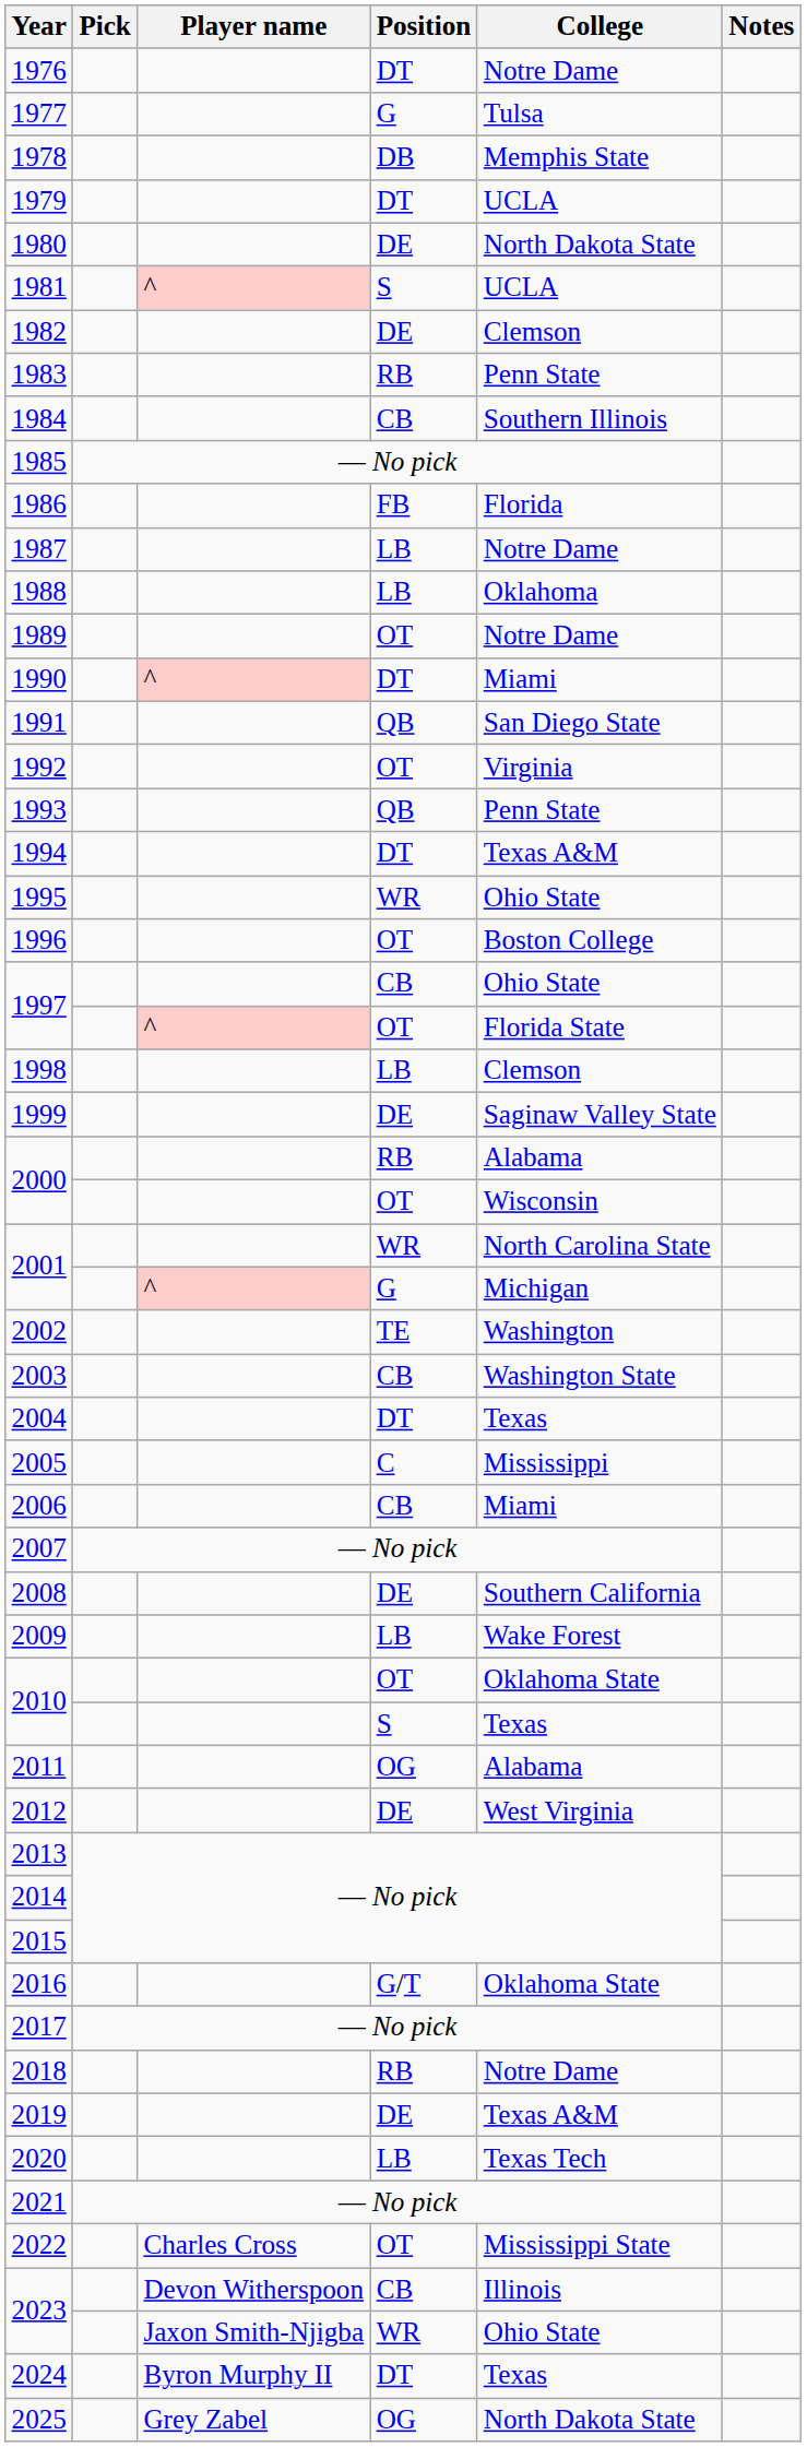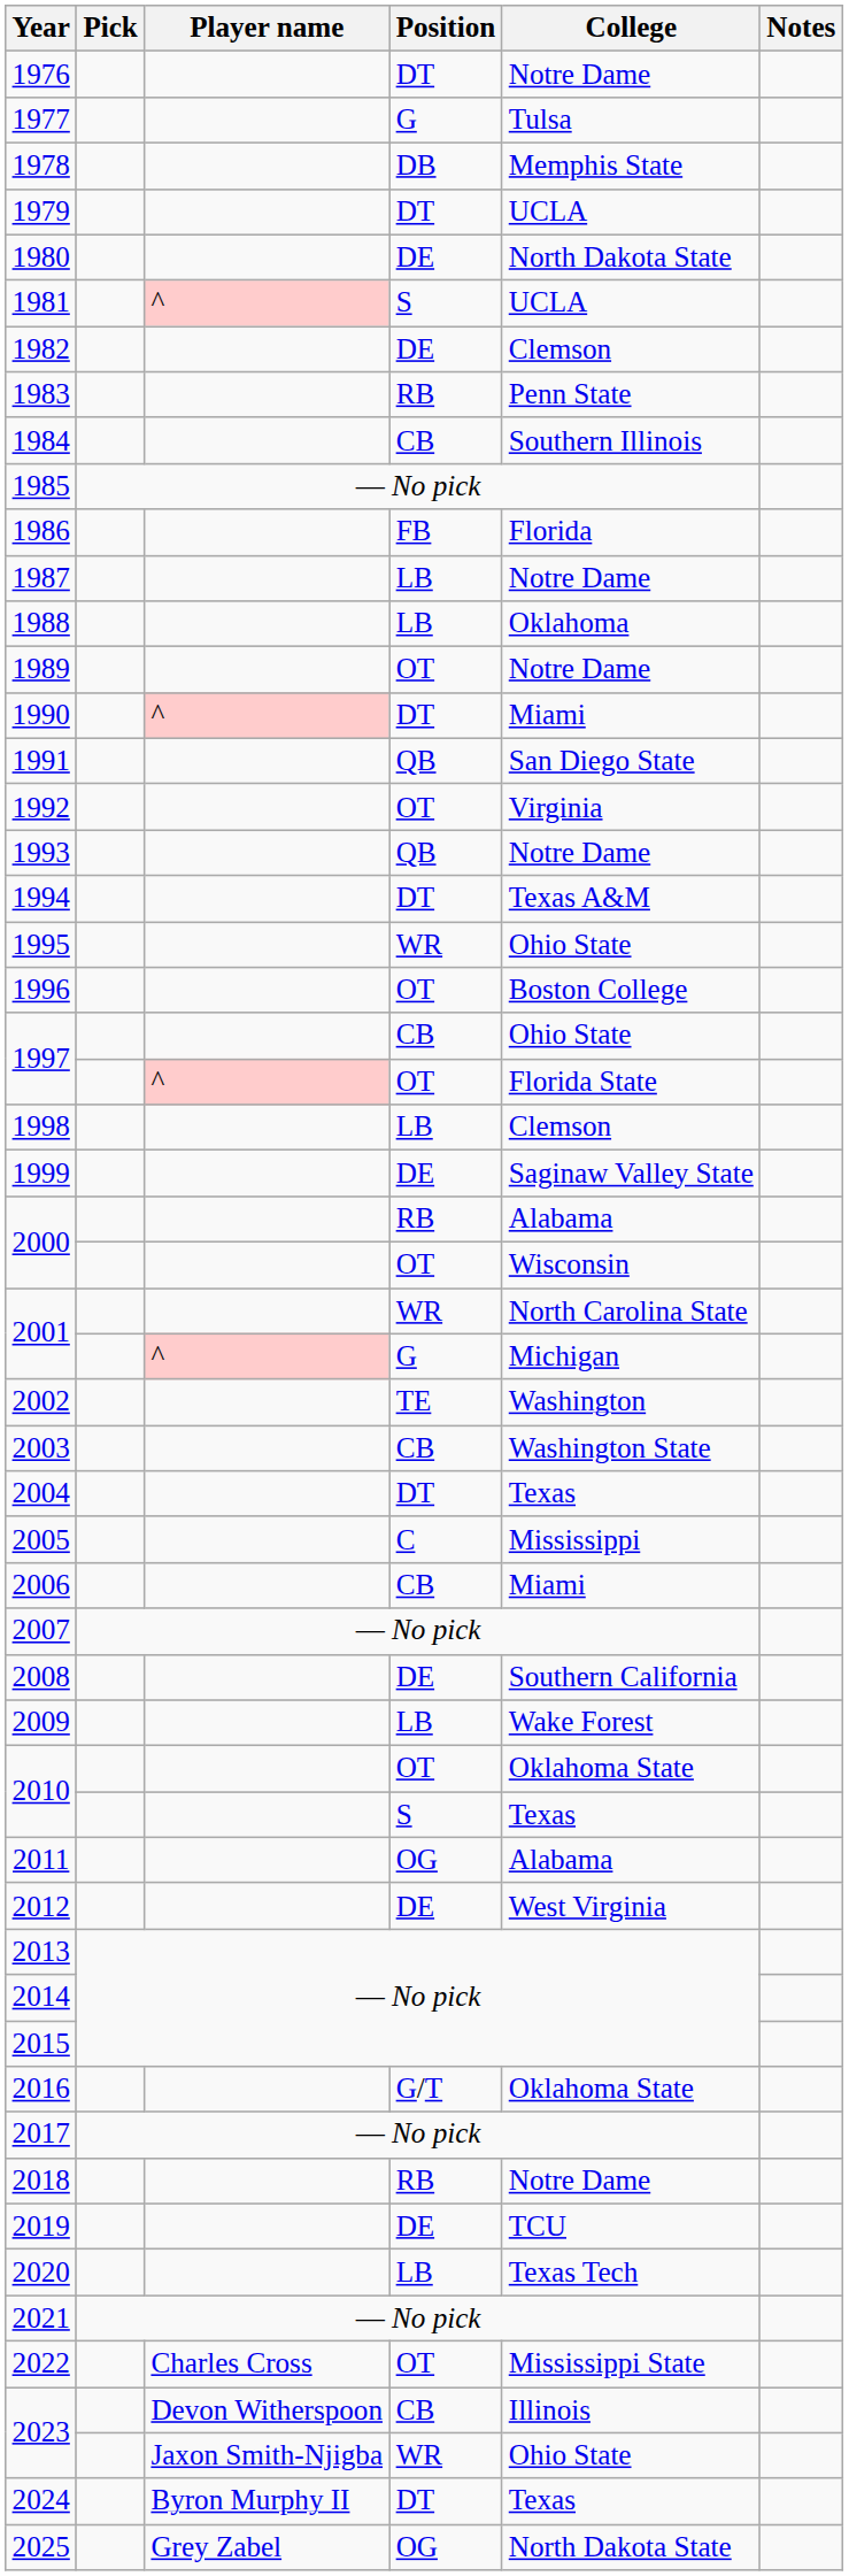 <table class="wikitable sortable">
 <tr>
 <th scope="col">Year</th>
 <th scope="col">Pick</th>
 <th scope="col">Player name</th>
 <th scope="col">Position</th>
 <th scope="col">College</th>
 <th scope="col" class="unsortable">Notes</th>
 </tr>
 <tr>
 <td align="center"><a href='#'>1976</a></td>
 <td align="center"></td>
 <td></td>
 <td><a href='#'>DT</a></td>
 <td><a href='#'>Notre Dame</a></td>
 <td align="center"></td>
 </tr>
 <tr>
 <td align="center"><a href='#'>1977</a></td>
 <td align="center"></td>
 <td></td>
 <td><a href='#'>G</a></td>
 <td><a href='#'>Tulsa</a></td>
 <td align="center"></td>
 </tr>
 <tr>
 <td align="center"><a href='#'>1978</a></td>
 <td align="center"></td>
 <td></td>
 <td><a href='#'>DB</a></td>
 <td><a href='#'>Memphis State</a></td>
 <td align="center"></td>
 </tr>
 <tr>
 <td align="center"><a href='#'>1979</a></td>
 <td align="center"></td>
 <td></td>
 <td><a href='#'>DT</a></td>
 <td><a href='#'>UCLA</a></td>
 <td align="center"></td>
 </tr>
 <tr>
 <td align="center"><a href='#'>1980</a></td>
 <td align="center"></td>
 <td></td>
 <td><a href='#'>DE</a></td>
 <td><a href='#'>North Dakota State</a></td>
 <td align="center"></td>
 </tr>
 <tr>
 <td align="center"><a href='#'>1981</a></td>
 <td align="center"></td>
 <td style="background-color: #FFCCCC;">^</td>
 <td><a href='#'>S</a></td>
 <td><a href='#'>UCLA</a></td>
 <td align="center"></td>
 </tr>
 <tr>
 <td align="center"><a href='#'>1982</a></td>
 <td align="center"></td>
 <td></td>
 <td><a href='#'>DE</a></td>
 <td><a href='#'>Clemson</a></td>
 <td align="center"></td>
 </tr>
 <tr>
 <td align="center"><a href='#'>1983</a></td>
 <td align="center"></td>
 <td></td>
 <td><a href='#'>RB</a></td>
 <td><a href='#'>Penn State</a></td>
 <td align="center"></td>
 </tr>
 <tr>
 <td align="center"><a href='#'>1984</a></td>
 <td align="center"></td>
 <td></td>
 <td><a href='#'>CB</a></td>
 <td><a href='#'>Southern Illinois</a></td>
 <td align="center"></td>
 </tr>
 <tr>
 <td align="center"><a href='#'>1985</a></td>
 <td align="center" colspan=4><span>—</span> <em>No pick</em></td>
 <td align="center"></td>
 </tr>
 <tr>
 <td align="center"><a href='#'>1986</a></td>
 <td align="center"></td>
 <td></td>
 <td><a href='#'>FB</a></td>
 <td><a href='#'>Florida</a></td>
 <td align="center"></td>
 </tr>
 <tr>
 <td align="center"><a href='#'>1987</a></td>
 <td align="center"></td>
 <td></td>
 <td><a href='#'>LB</a></td>
 <td><a href='#'>Notre Dame</a></td>
 <td align="center"></td>
 </tr>
 <tr>
 <td align="center"><a href='#'>1988</a></td>
 <td align="center"></td>
 <td></td>
 <td><a href='#'>LB</a></td>
 <td><a href='#'>Oklahoma</a></td>
 <td align="center"></td>
 </tr>
 <tr>
 <td align="center"><a href='#'>1989</a></td>
 <td align="center"></td>
 <td></td>
 <td><a href='#'>OT</a></td>
 <td><a href='#'>Notre Dame</a></td>
 <td align="center"></td>
 </tr>
 <tr>
 <td align="center"><a href='#'>1990</a></td>
 <td align="center"></td>
 <td style="background-color: #FFCCCC;">^</td>
 <td><a href='#'>DT</a></td>
 <td><a href='#'>Miami</a></td>
 <td align="center"></td>
 </tr>
 <tr>
 <td align="center"><a href='#'>1991</a></td>
 <td align="center"></td>
 <td></td>
 <td><a href='#'>QB</a></td>
 <td><a href='#'>San Diego State</a></td>
 <td align="center"></td>
 </tr>
 <tr>
 <td align="center"><a href='#'>1992</a></td>
 <td align="center"></td>
 <td></td>
 <td><a href='#'>OT</a></td>
 <td><a href='#'>Virginia</a></td>
 <td align="center"></td>
 </tr>
 <tr>
 <td align="center"><a href='#'>1993</a></td>
 <td align="center"></td>
 <td></td>
 <td><a href='#'>QB</a></td>
-<td><a href='#'>Penn State</a></td>
+<td><a href='#'>Notre Dame</a></td>
 <td align="center"></td>
 </tr>
 <tr>
 <td align="center"><a href='#'>1994</a></td>
 <td align="center"></td>
 <td></td>
 <td><a href='#'>DT</a></td>
 <td><a href='#'>Texas A&M</a></td>
 <td align="center"></td>
 </tr>
 <tr>
 <td align="center"><a href='#'>1995</a></td>
 <td align="center"></td>
 <td></td>
 <td><a href='#'>WR</a></td>
 <td><a href='#'>Ohio State</a></td>
 <td align="center"></td>
 </tr>
 <tr>
 <td align="center"><a href='#'>1996</a></td>
 <td align="center"></td>
 <td></td>
 <td><a href='#'>OT</a></td>
 <td><a href='#'>Boston College</a></td>
 <td align="center"></td>
 </tr>
 <tr>
 <td align="center" rowspan=2><a href='#'>1997</a></td>
 <td align="center"></td>
 <td></td>
 <td><a href='#'>CB</a></td>
 <td><a href='#'>Ohio State</a></td>
 <td align="center"></td>
 </tr>
 <tr>
 <td align="center"></td>
 <td style="background-color: #FFCCCC;">^</td>
 <td><a href='#'>OT</a></td>
 <td><a href='#'>Florida State</a></td>
 <td align="center"></td>
 </tr>
 <tr>
 <td align="center"><a href='#'>1998</a></td>
 <td align="center"></td>
 <td></td>
 <td><a href='#'>LB</a></td>
 <td><a href='#'>Clemson</a></td>
 <td align="center"></td>
 </tr>
 <tr>
 <td align="center"><a href='#'>1999</a></td>
 <td align="center"></td>
 <td></td>
 <td><a href='#'>DE</a></td>
 <td><a href='#'>Saginaw Valley State</a></td>
 <td align="center"></td>
 </tr>
 <tr>
 <td align="center" rowspan=2><a href='#'>2000</a></td>
 <td align="center"></td>
 <td></td>
 <td><a href='#'>RB</a></td>
 <td><a href='#'>Alabama</a></td>
 <td align="center"></td>
 </tr>
 <tr>
 <td align="center"></td>
 <td></td>
 <td><a href='#'>OT</a></td>
 <td><a href='#'>Wisconsin</a></td>
 <td align="center"></td>
 </tr>
 <tr>
 <td align="center" rowspan=2><a href='#'>2001</a></td>
 <td align="center"></td>
 <td></td>
 <td><a href='#'>WR</a></td>
 <td><a href='#'>North Carolina State</a></td>
 <td align="center"></td>
 </tr>
 <tr>
 <td align="center"></td>
 <td style="background-color: #FFCCCC;">^</td>
 <td><a href='#'>G</a></td>
 <td><a href='#'>Michigan</a></td>
 <td align="center"></td>
 </tr>
 <tr>
 <td align="center"><a href='#'>2002</a></td>
 <td align="center"></td>
 <td></td>
 <td><a href='#'>TE</a></td>
 <td><a href='#'>Washington</a></td>
 <td align="center"></td>
 </tr>
 <tr>
 <td align="center"><a href='#'>2003</a></td>
 <td align="center"></td>
 <td></td>
 <td><a href='#'>CB</a></td>
 <td><a href='#'>Washington State</a></td>
 <td align="center"></td>
 </tr>
 <tr>
 <td align="center"><a href='#'>2004</a></td>
 <td align="center"></td>
 <td></td>
 <td><a href='#'>DT</a></td>
 <td><a href='#'>Texas</a></td>
 <td align="center"></td>
 </tr>
 <tr>
 <td align="center"><a href='#'>2005</a></td>
 <td align="center"></td>
 <td></td>
 <td><a href='#'>C</a></td>
 <td><a href='#'>Mississippi</a></td>
 <td align="center"></td>
 </tr>
 <tr>
 <td align="center"><a href='#'>2006</a></td>
 <td align="center"></td>
 <td></td>
 <td><a href='#'>CB</a></td>
 <td><a href='#'>Miami</a></td>
 <td align="center"></td>
 </tr>
 <tr>
 <td align="center"><a href='#'>2007</a></td>
 <td align="center" colspan=4><span>—</span> <em>No pick</em></td>
 <td align="center"></td>
 </tr>
 <tr>
 <td align="center"><a href='#'>2008</a></td>
 <td align="center"></td>
 <td></td>
 <td><a href='#'>DE</a></td>
 <td><a href='#'>Southern California</a></td>
 <td align="center"></td>
 </tr>
 <tr>
 <td align="center"><a href='#'>2009</a></td>
 <td align="center"></td>
 <td></td>
 <td><a href='#'>LB</a></td>
 <td><a href='#'>Wake Forest</a></td>
 <td align="center"></td>
 </tr>
 <tr>
 <td align="center" rowspan=2><a href='#'>2010</a></td>
 <td align="center"></td>
 <td></td>
 <td><a href='#'>OT</a></td>
 <td><a href='#'>Oklahoma State</a></td>
 <td align="center"></td>
 </tr>
 <tr>
 <td align="center"></td>
 <td></td>
 <td><a href='#'>S</a></td>
 <td><a href='#'>Texas</a></td>
 <td align="center"></td>
 </tr>
 <tr>
 <td align="center"><a href='#'>2011</a></td>
 <td align="center"></td>
 <td></td>
 <td><a href='#'>OG</a></td>
 <td><a href='#'>Alabama</a></td>
 <td align="center"></td>
 </tr>
 <tr>
 <td align="center"><a href='#'>2012</a></td>
 <td align="center"></td>
 <td></td>
 <td><a href='#'>DE</a></td>
 <td><a href='#'>West Virginia</a></td>
 <td align="center"></td>
 </tr>
 <tr>
 <td align="center"><a href='#'>2013</a></td>
 <td align="center" colspan=4 rowspan=3><span>—</span> <em>No pick</em></td>
 <td align="center"></td>
 </tr>
 <tr>
 <td align="center"><a href='#'>2014</a></td>
 <td align="center"></td>
 </tr>
 <tr>
 <td align="center"><a href='#'>2015</a></td>
 <td></td>
 </tr>
 <tr>
 <td align="center"><a href='#'>2016</a></td>
 <td align="center"></td>
 <td></td>
 <td><a href='#'>G</a>/<a href='#'>T</a></td>
 <td><a href='#'>Oklahoma State</a></td>
 <td></td>
 </tr>
 <tr>
 <td align="center"><a href='#'>2017</a></td>
 <td align="center" colspan=4><span>—</span> <em>No pick</em></td>
 <td></td>
 </tr>
 <tr>
 <td align="center"><a href='#'>2018</a></td>
 <td align="center"></td>
 <td></td>
 <td><a href='#'>RB</a></td>
 <td><a href='#'>Notre Dame</a></td>
 <td></td>
 </tr>
 <tr>
 <td align="center"><a href='#'>2019</a></td>
 <td align="center"></td>
 <td></td>
 <td><a href='#'>DE</a></td>
-<td><a href='#'>Texas A&M</a></td>
+<td><a href='#'>TCU</a></td>
 <td></td>
 </tr>
 <tr>
 <td align="center"><a href='#'>2020</a></td>
 <td align="center"></td>
 <td></td>
 <td><a href='#'>LB</a></td>
 <td><a href='#'>Texas Tech</a></td>
 <td></td>
 </tr>
 <tr>
 <td align="center"><a href='#'>2021</a></td>
 <td colspan="4" align="center"><span>—</span> <em>No pick</em></td>
 <td align="center"></td>
 </tr>
 <tr>
 <td align="center"><a href='#'>2022</a></td>
 <td align="center"></td>
 <td><a href='#'>Charles Cross</a></td>
 <td><a href='#'>OT</a></td>
 <td><a href='#'>Mississippi State</a></td>
 <td align="center"></td>
 </tr>
 <tr>
 <td align="center" rowspan=2><a href='#'>2023</a></td>
 <td align="center"></td>
 <td><a href='#'>Devon Witherspoon</a></td>
 <td><a href='#'>CB</a></td>
 <td><a href='#'>Illinois</a></td>
 <td align="center"></td>
 </tr>
 <tr>
 <td align="center"></td>
 <td><a href='#'>Jaxon Smith-Njigba</a></td>
 <td><a href='#'>WR</a></td>
 <td><a href='#'>Ohio State</a></td>
 <td align="center"></td>
 </tr>
 <tr>
 <td align="center"><a href='#'>2024</a></td>
 <td align="center"></td>
 <td><a href='#'>Byron Murphy II</a></td>
 <td><a href='#'>DT</a></td>
 <td><a href='#'>Texas</a></td>
 <td align="center"></td>
 </tr>
 <tr>
 <td align="center"><a href='#'>2025</a></td>
 <td align="center"></td>
 <td><a href='#'>Grey Zabel</a></td>
 <td><a href='#'>OG</a></td>
 <td><a href='#'>North Dakota State</a></td>
 <td align="center"></td>
 </tr>
 </table>
